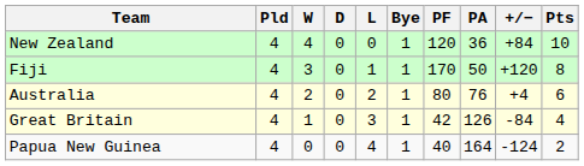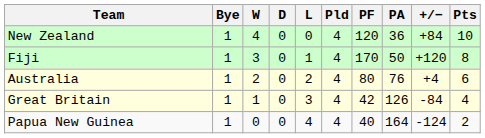 <table class="wikitable" style="text-align:center">
 <tr>
 <th width="200">Team</th>
-<th width="20">Pld</th>
+<th width="20">Bye</th>
 <th width="20">W</th>
 <th width="20">D</th>
 <th width="20">L</th>
-<th width="20">Bye</th>
+<th width="20">Pld</th>
 <th width="20">PF</th>
 <th width="20">PA</th>
 <th width="32">+/−</th>
 <th width="20">Pts</th>
 </tr>
 <tr style="background:#cfc">
 <td style="text-align:left;">New Zealand</td>
-<td>4</td>
+<td>1</td>
 <td>4</td>
 <td>0</td>
 <td>0</td>
-<td>1</td>
+<td>4</td>
 <td>120</td>
 <td>36</td>
 <td>+84</td>
 <td>10</td>
 </tr>
 <tr style="background:#cfc">
 <td style="text-align:left;">Fiji</td>
-<td>4</td>
+<td>1</td>
 <td>3</td>
 <td>0</td>
 <td>1</td>
-<td>1</td>
+<td>4</td>
 <td>170</td>
 <td>50</td>
 <td>+120</td>
 <td>8</td>
 </tr>
 <tr style="background:#FFD">
 <td style="text-align:left;">Australia</td>
-<td>4</td>
+<td>1</td>
 <td>2</td>
 <td>0</td>
 <td>2</td>
-<td>1</td>
+<td>4</td>
 <td>80</td>
 <td>76</td>
 <td>+4</td>
 <td>6</td>
 </tr>
 <tr style="background:#FFD">
 <td style="text-align:left;">Great Britain</td>
-<td>4</td>
+<td>1</td>
 <td>1</td>
 <td>0</td>
 <td>3</td>
-<td>1</td>
+<td>4</td>
 <td>42</td>
 <td>126</td>
 <td>-84</td>
 <td>4</td>
 </tr>
 <tr>
 <td style="text-align:left;">Papua New Guinea</td>
-<td>4</td>
+<td>1</td>
 <td>0</td>
 <td>0</td>
 <td>4</td>
-<td>1</td>
+<td>4</td>
 <td>40</td>
 <td>164</td>
 <td>-124</td>
 <td>2</td>
 </tr>
 </table>
